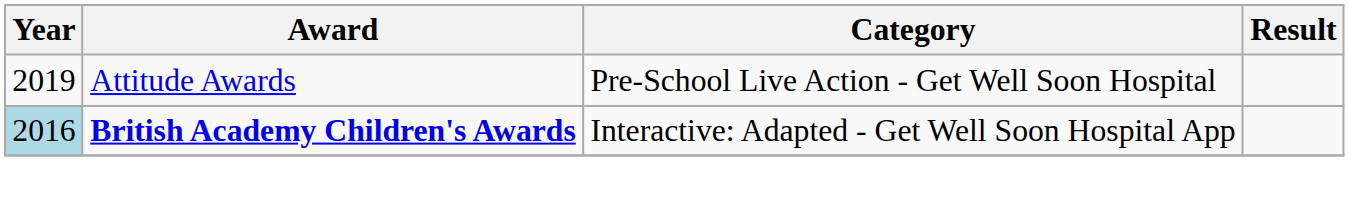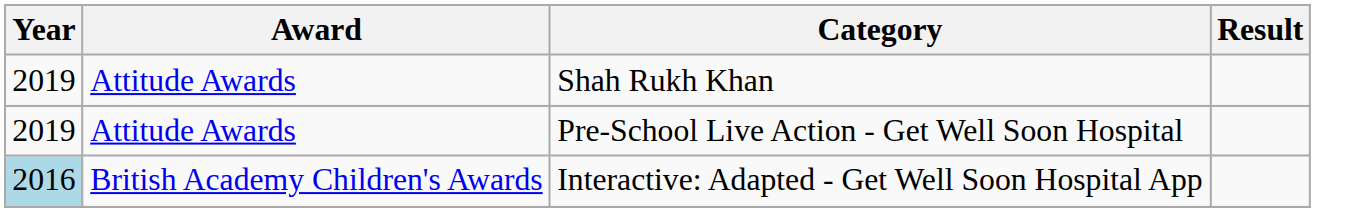 <table class= wikitable sortable>
 <tr>
 <th>Year</th>
 <th>Award</th>
 <th>Category</th>
 <th>Result</th>
 </tr>
 <tr>
 <td>2019</td>
 <td><a href='#'>Attitude Awards</a></td>
+<td>Shah Rukh Khan</td>
+<td></td>
+</tr>
+<tr>
+<td>2019</td>
+<td><a href='#'>Attitude Awards</a></td>
 <td>Pre-School Live Action - Get Well Soon Hospital</td>
 <td></td>
 </tr>
 <tr>
 <td style="background: lightblue;">2016</td>
-<td><strong><a href='#'>British Academy Children's Awards</a></strong></td>
+<td><a href='#'>British Academy Children's Awards</a></td>
 <td>Interactive: Adapted - Get Well Soon Hospital App</td>
 <td></td>
 </tr>
 <tr>
 </tr>
 </table>
